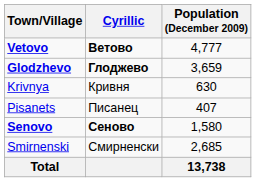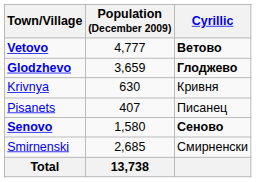 <table class="wikitable sortable">
 <tr>
 <th>Town/Village</th>
+<th>Population<br><small>(December 2009)</small></th>
 <th><a href='#'>Cyrillic</a></th>
-<th>Population<br><small>(December 2009)</small></th>
 </tr>
 <tr>
 <td><strong><a href='#'>Vetovo</a></strong></td>
+<td align="center">4,777</td>
 <td><strong>Ветово</strong></td>
-<td align="center">4,777</td>
 </tr>
 <tr>
 <td><strong><a href='#'>Glodzhevo</a></strong></td>
+<td align="center">3,659</td>
 <td><strong>Глоджево</strong></td>
-<td align="center">3,659</td>
 </tr>
 <tr>
 <td><a href='#'>Krivnya</a></td>
+<td align="center">630</td>
 <td>Кривня</td>
-<td align="center">630</td>
 </tr>
 <tr>
 <td><a href='#'>Pisanets</a></td>
+<td align="center">407</td>
 <td>Писанец</td>
-<td align="center">407</td>
 </tr>
 <tr>
 <td><strong><a href='#'>Senovo</a></strong></td>
+<td align="center">1,580</td>
 <td><strong>Сеново</strong></td>
-<td align="center">1,580</td>
 </tr>
 <tr>
 <td><a href='#'>Smirnenski</a></td>
+<td align="center">2,685</td>
 <td>Смирненски</td>
-<td align="center">2,685</td>
 </tr>
 <tr>
 <th>Total</th>
+<th align="center">13,738</th>
 <th></th>
-<th align="center">13,738</th>
 </tr>
 </table>
